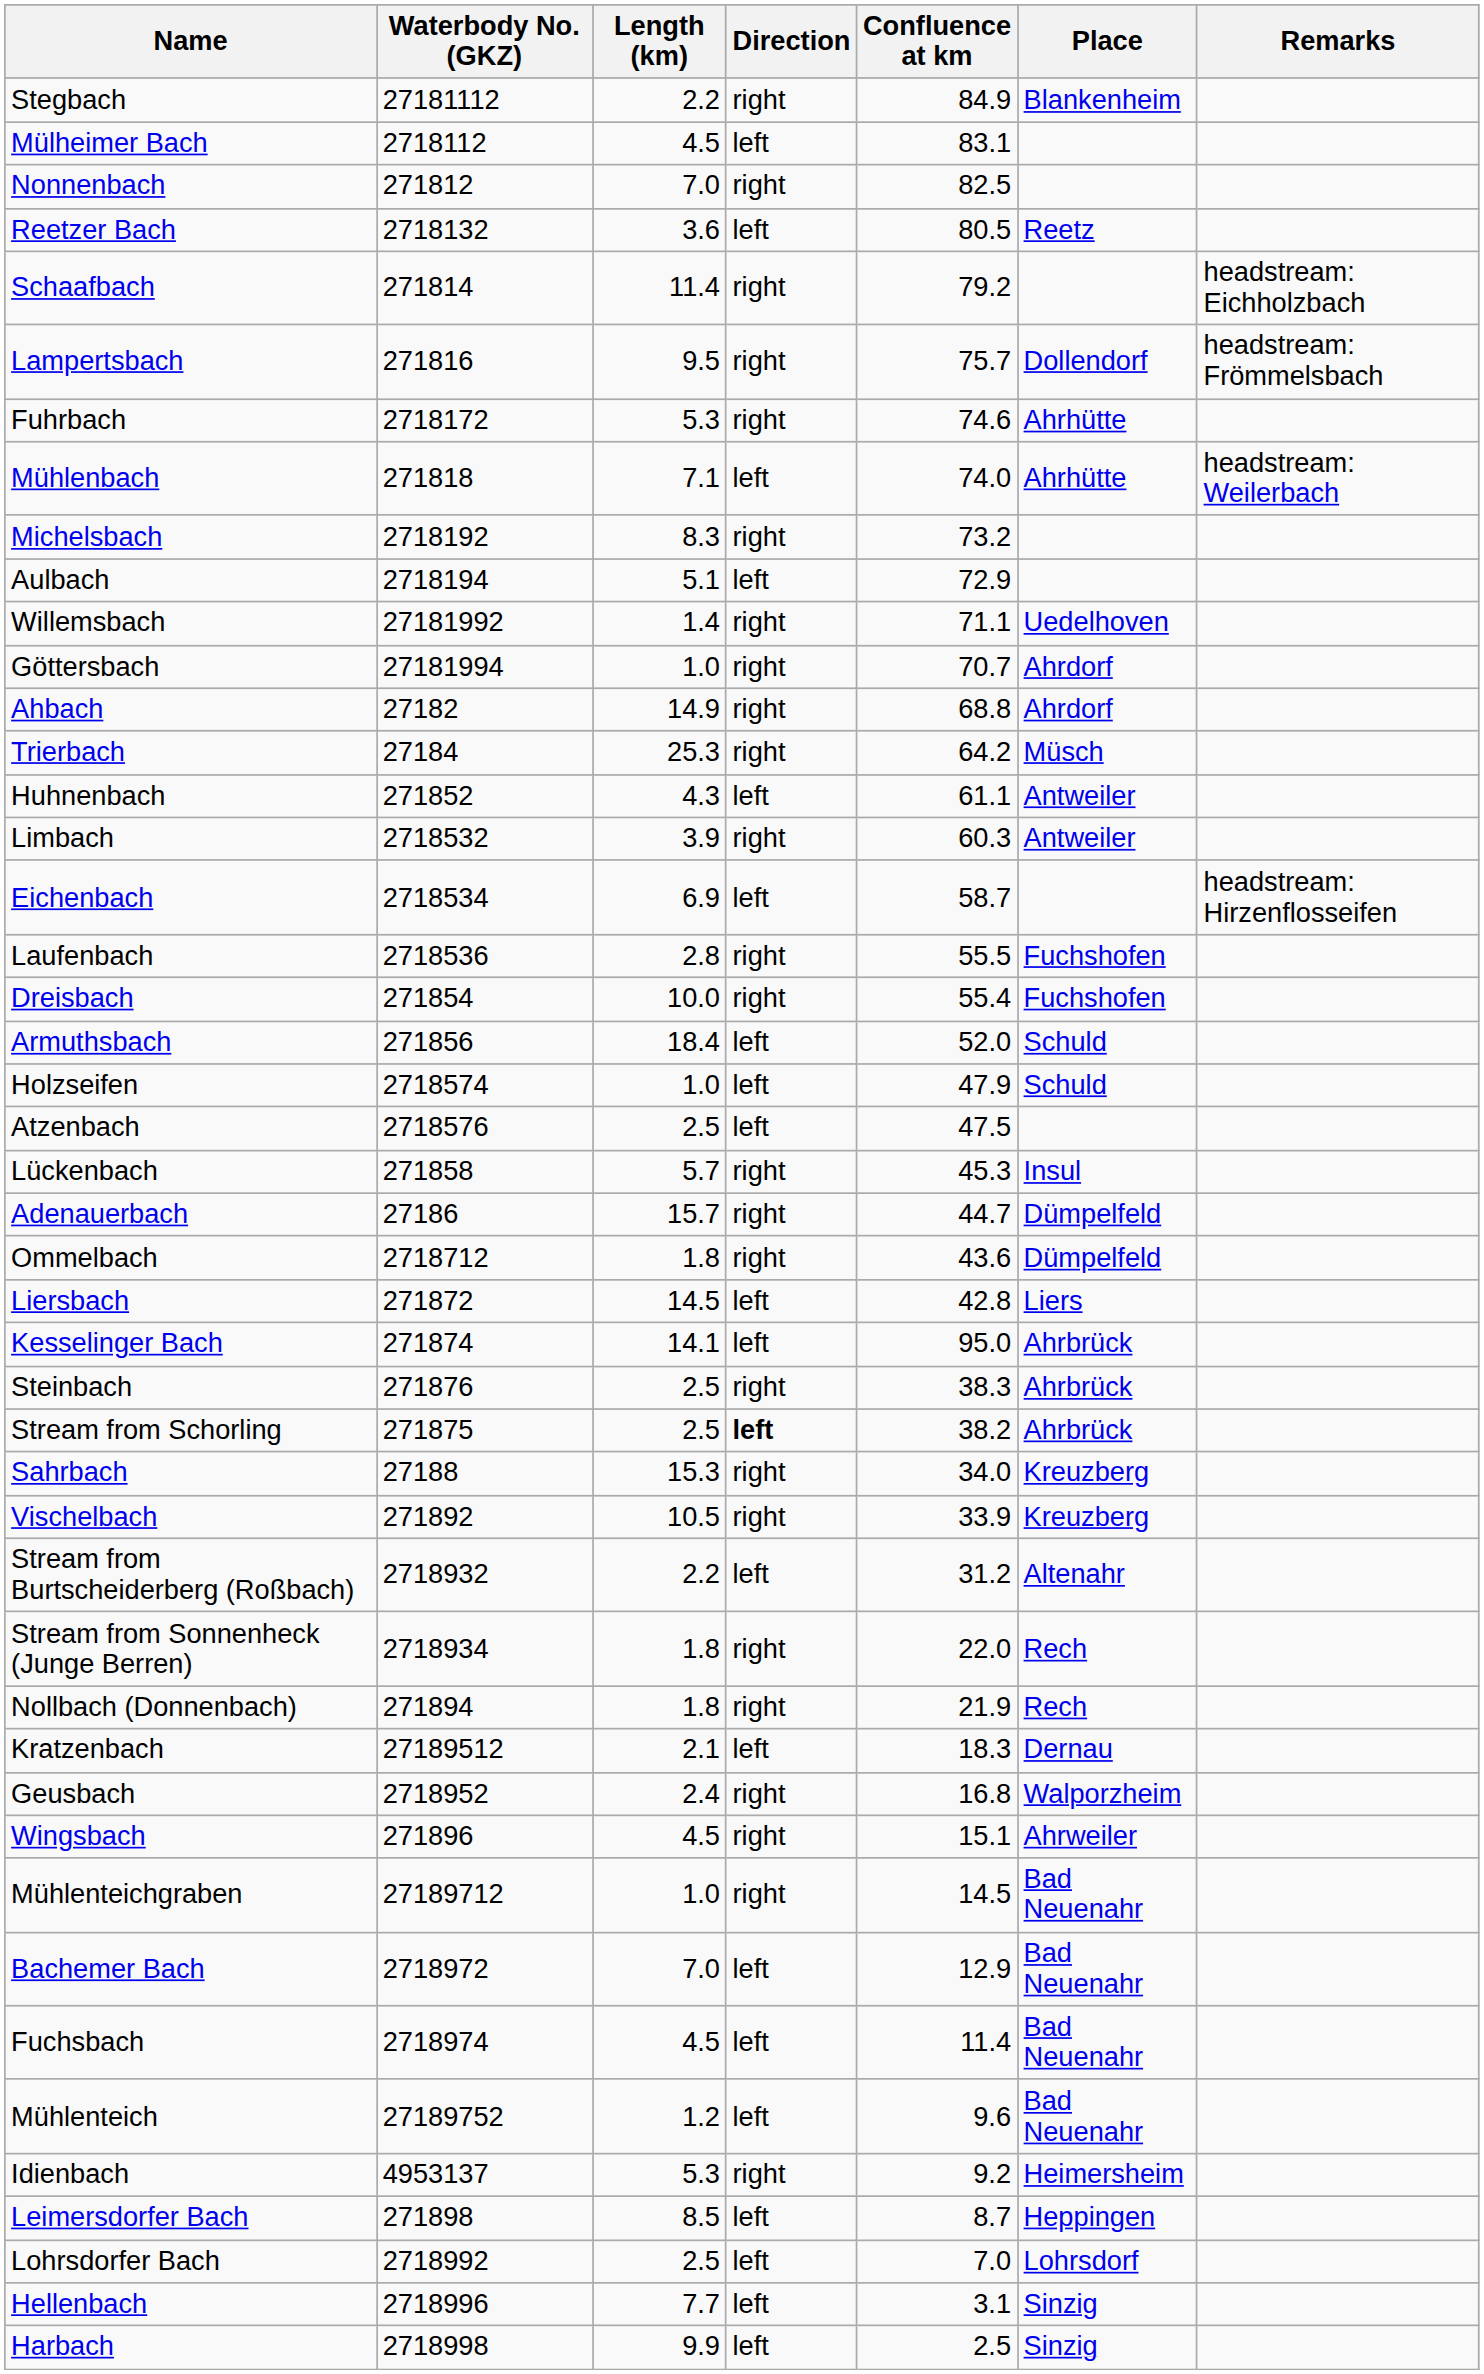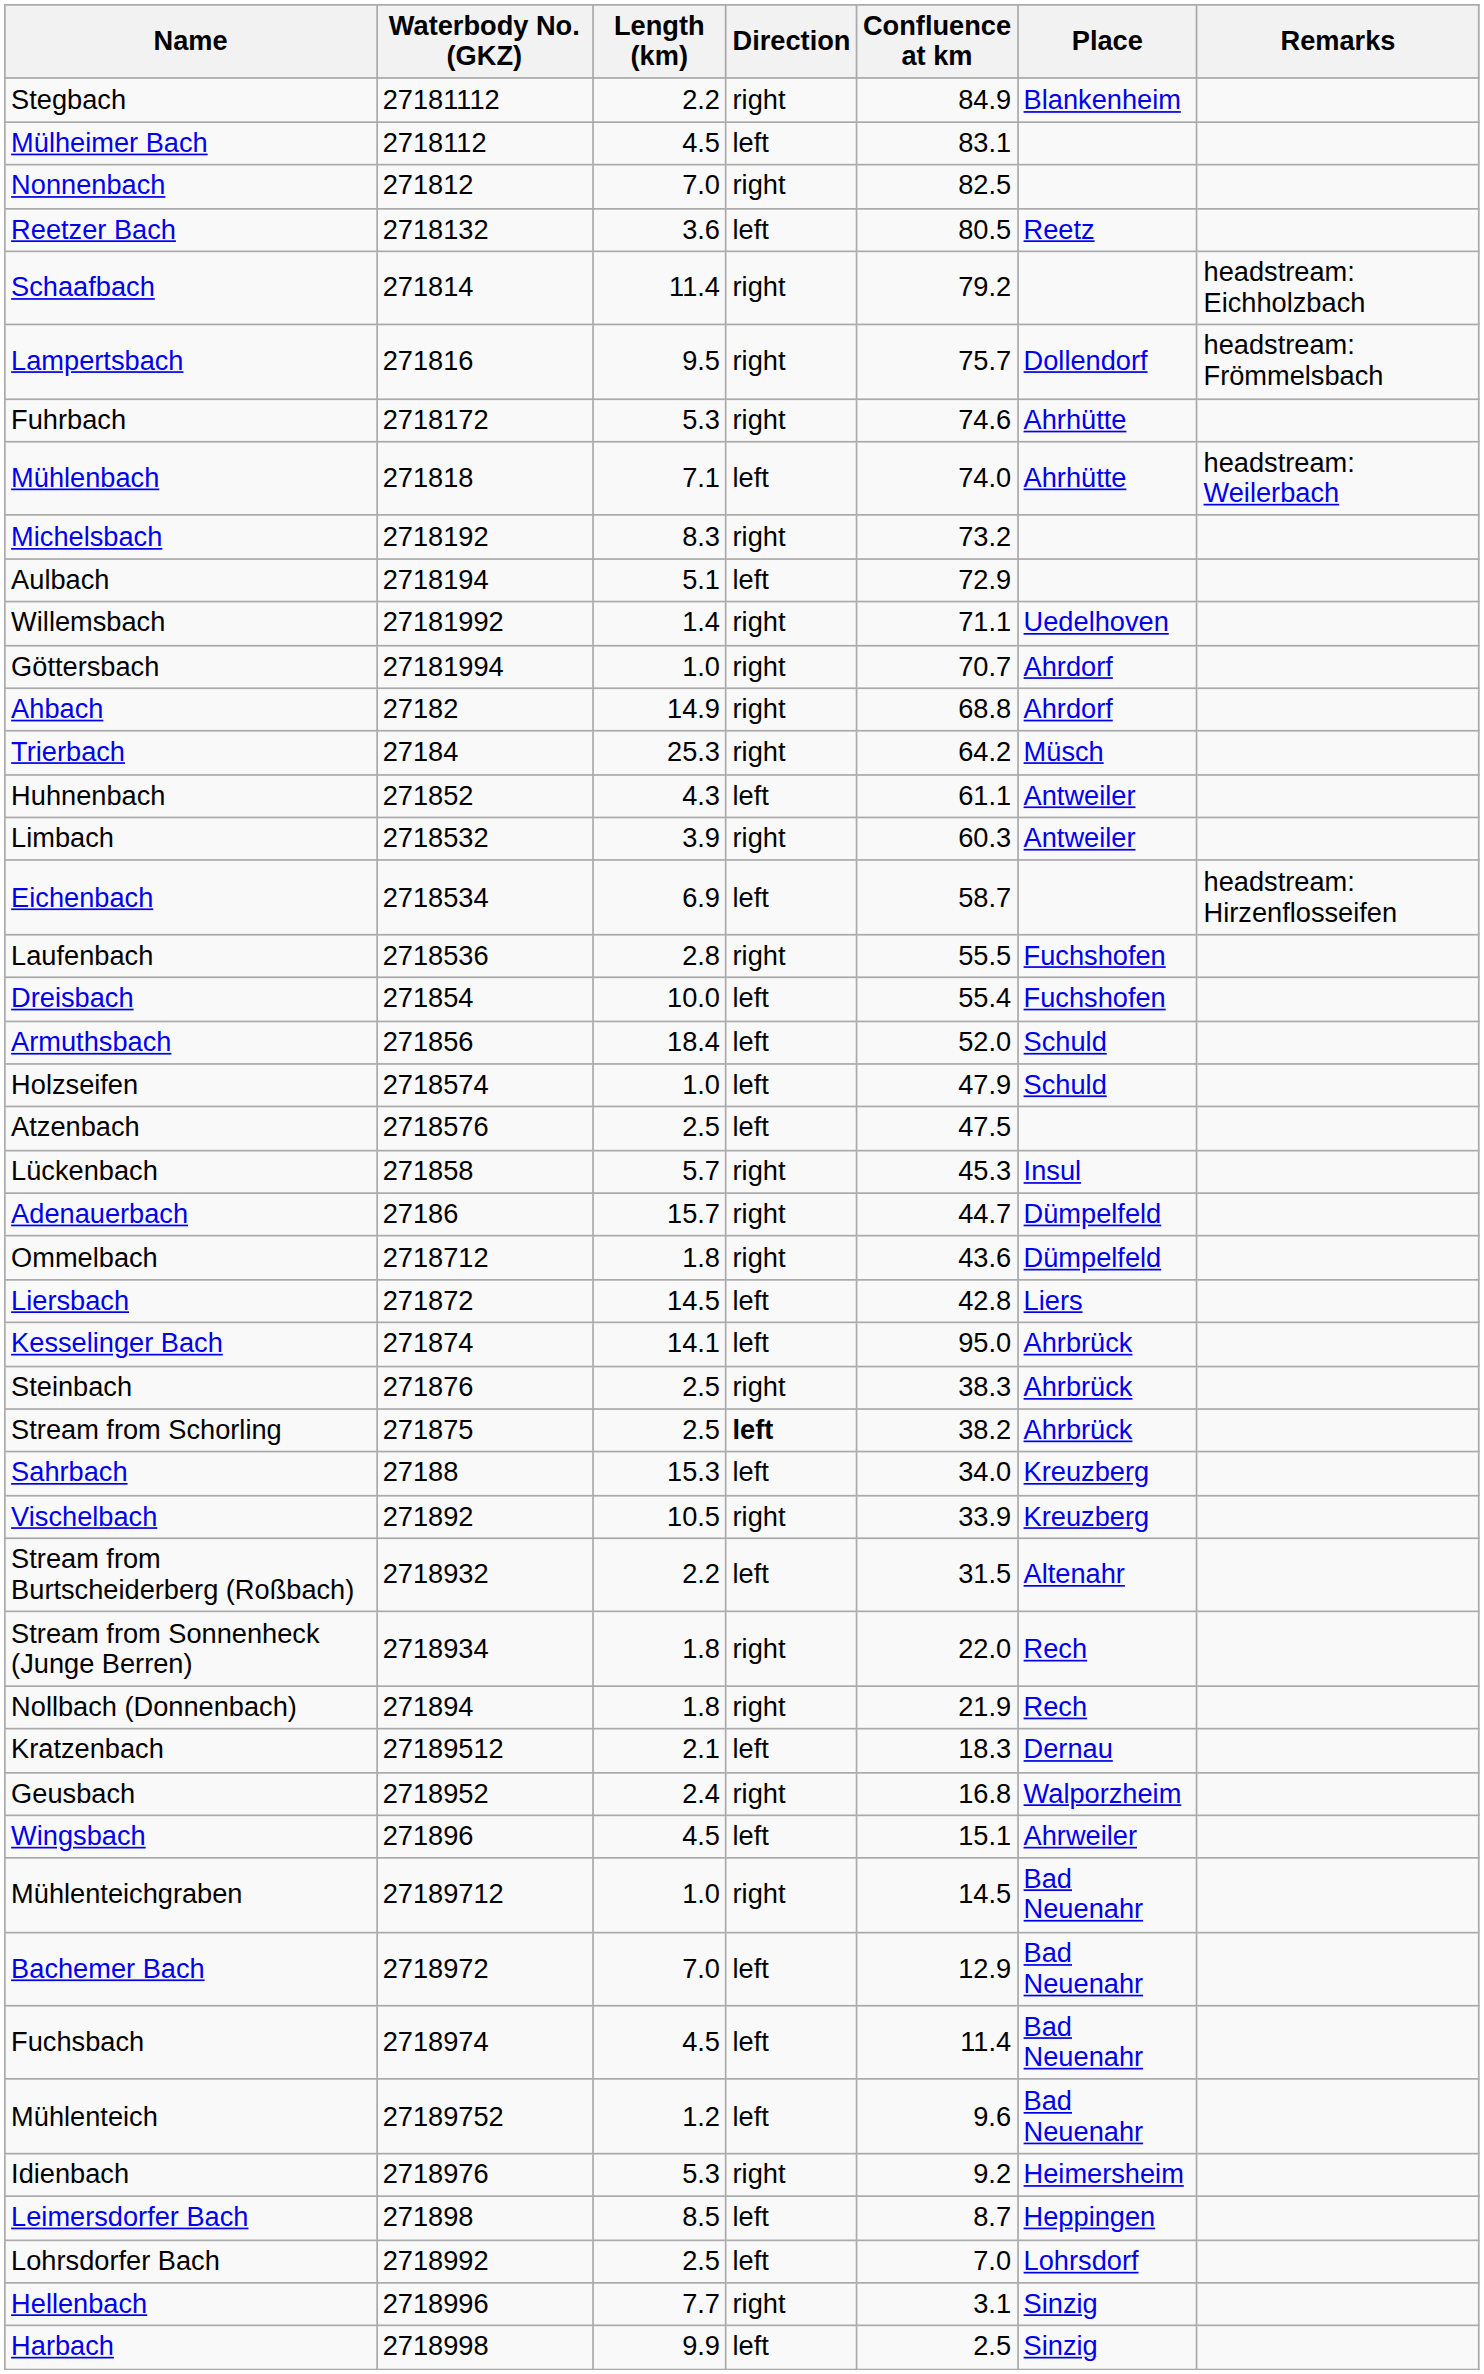 <table class="wikitable sortable">
 <tr style="background-color:#CEDAF2">
 <th>Name</th>
 <th>Waterbody No. (GKZ)</th>
 <th>Length (km)</th>
 <th>Direction</th>
 <th>Confluence<br>at km</th>
 <th>Place</th>
 <th>Remarks</th>
 </tr>
 <tr>
 <td>Stegbach</td>
 <td>27181112</td>
 <td align="right">2.2</td>
 <td>right</td>
 <td align="right">84.9</td>
 <td><a href='#'>Blankenheim</a></td>
 <td></td>
 </tr>
 <tr>
 <td><a href='#'>Mülheimer Bach</a></td>
 <td>2718112</td>
 <td align="right">4.5</td>
 <td>left</td>
 <td align="right">83.1</td>
 <td></td>
 <td></td>
 </tr>
 <tr>
 <td><a href='#'>Nonnenbach</a></td>
 <td>271812</td>
 <td align="right">7.0</td>
 <td>right</td>
 <td align="right">82.5</td>
 <td></td>
 <td></td>
 </tr>
 <tr>
 <td><a href='#'>Reetzer Bach</a></td>
 <td>2718132</td>
 <td align="right">3.6</td>
 <td>left</td>
 <td align="right">80.5</td>
 <td><a href='#'>Reetz</a></td>
 <td></td>
 </tr>
 <tr>
 <td><a href='#'>Schaafbach</a></td>
 <td>271814</td>
 <td align="right">11.4</td>
 <td>right</td>
 <td align="right">79.2</td>
 <td></td>
 <td>headstream: Eichholzbach</td>
 </tr>
 <tr>
 <td><a href='#'>Lampertsbach</a></td>
 <td>271816</td>
 <td align="right">9.5</td>
 <td>right</td>
 <td align="right">75.7</td>
 <td><a href='#'>Dollendorf</a></td>
 <td>headstream: Frömmelsbach</td>
 </tr>
 <tr>
 <td>Fuhrbach</td>
 <td>2718172</td>
 <td align="right">5.3</td>
 <td>right</td>
 <td align="right">74.6</td>
 <td><a href='#'>Ahrhütte</a></td>
 <td></td>
 </tr>
 <tr>
 <td><a href='#'>Mühlenbach</a></td>
 <td>271818</td>
 <td align="right">7.1</td>
 <td>left</td>
 <td align="right">74.0</td>
 <td><a href='#'>Ahrhütte</a></td>
 <td>headstream: <a href='#'>Weilerbach</a></td>
 </tr>
 <tr>
 <td><a href='#'>Michelsbach</a></td>
 <td>2718192</td>
 <td align="right">8.3</td>
 <td>right</td>
 <td align="right">73.2</td>
 <td></td>
 <td></td>
 </tr>
 <tr>
 <td>Aulbach</td>
 <td>2718194</td>
 <td align="right">5.1</td>
 <td>left</td>
 <td align="right">72.9</td>
 <td></td>
 <td></td>
 </tr>
 <tr>
 <td>Willemsbach</td>
 <td>27181992</td>
 <td align="right">1.4</td>
 <td>right</td>
 <td align="right">71.1</td>
 <td><a href='#'>Uedelhoven</a></td>
 <td></td>
 </tr>
 <tr>
 <td>Göttersbach</td>
 <td>27181994</td>
 <td align="right">1.0</td>
 <td>right</td>
 <td align="right">70.7</td>
 <td><a href='#'>Ahrdorf</a></td>
 <td></td>
 </tr>
 <tr>
 <td><a href='#'>Ahbach</a></td>
 <td>27182</td>
 <td align="right">14.9</td>
 <td>right</td>
 <td align="right">68.8</td>
 <td><a href='#'>Ahrdorf</a></td>
 <td></td>
 </tr>
 <tr>
 <td><a href='#'>Trierbach</a></td>
 <td>27184</td>
 <td align="right">25.3</td>
 <td>right</td>
 <td align="right">64.2</td>
 <td><a href='#'>Müsch</a></td>
 <td></td>
 </tr>
 <tr>
 <td>Huhnenbach</td>
 <td>271852</td>
 <td align="right">4.3</td>
 <td>left</td>
 <td align="right">61.1</td>
 <td><a href='#'>Antweiler</a></td>
 <td></td>
 </tr>
 <tr>
 <td>Limbach</td>
 <td>2718532</td>
 <td align="right">3.9</td>
 <td>right</td>
 <td align="right">60.3</td>
 <td><a href='#'>Antweiler</a></td>
 <td></td>
 </tr>
 <tr>
 <td><a href='#'>Eichenbach</a></td>
 <td>2718534</td>
 <td align="right">6.9</td>
 <td>left</td>
 <td align="right">58.7</td>
 <td></td>
 <td>headstream: Hirzenflosseifen</td>
 </tr>
 <tr>
 <td>Laufenbach</td>
 <td>2718536</td>
 <td align="right">2.8</td>
 <td>right</td>
 <td align="right">55.5</td>
 <td><a href='#'>Fuchshofen</a></td>
 <td></td>
 </tr>
 <tr>
 <td><a href='#'>Dreisbach</a></td>
 <td>271854</td>
 <td align="right">10.0</td>
-<td>right</td>
+<td>left</td>
 <td align="right">55.4</td>
 <td><a href='#'>Fuchshofen</a></td>
 <td></td>
 </tr>
 <tr>
 <td><a href='#'>Armuthsbach</a></td>
 <td>271856</td>
 <td align="right">18.4</td>
 <td>left</td>
 <td align="right">52.0</td>
 <td><a href='#'>Schuld</a></td>
 <td></td>
 </tr>
 <tr>
 <td>Holzseifen</td>
 <td>2718574</td>
 <td align="right">1.0</td>
 <td>left</td>
 <td align="right">47.9</td>
 <td><a href='#'>Schuld</a></td>
 <td></td>
 </tr>
 <tr>
 <td>Atzenbach</td>
 <td>2718576</td>
 <td align="right">2.5</td>
 <td>left</td>
 <td align="right">47.5</td>
 <td></td>
 <td></td>
 </tr>
 <tr>
 <td>Lückenbach</td>
 <td>271858</td>
 <td align="right">5.7</td>
 <td>right</td>
 <td align="right">45.3</td>
 <td><a href='#'>Insul</a></td>
 <td></td>
 </tr>
 <tr>
 <td><a href='#'>Adenauerbach</a></td>
 <td>27186</td>
 <td align="right">15.7</td>
 <td>right</td>
 <td align="right">44.7</td>
 <td><a href='#'>Dümpelfeld</a></td>
 <td></td>
 </tr>
 <tr>
 <td>Ommelbach</td>
 <td>2718712</td>
 <td align="right">1.8</td>
 <td>right</td>
 <td align="right">43.6</td>
 <td><a href='#'>Dümpelfeld</a></td>
 <td></td>
 </tr>
 <tr>
 <td><a href='#'>Liersbach</a></td>
 <td>271872</td>
 <td align="right">14.5</td>
 <td>left</td>
 <td align="right">42.8</td>
 <td><a href='#'>Liers</a></td>
 <td></td>
 </tr>
 <tr>
 <td><a href='#'>Kesselinger Bach</a></td>
 <td>271874</td>
 <td align="right">14.1</td>
 <td>left</td>
 <td align="right">95.0</td>
 <td><a href='#'>Ahrbrück</a></td>
 <td></td>
 </tr>
 <tr>
 <td>Steinbach</td>
 <td>271876</td>
 <td align="right">2.5</td>
 <td>right</td>
 <td align="right">38.3</td>
 <td><a href='#'>Ahrbrück</a></td>
 <td></td>
 </tr>
 <tr>
 <td>Stream from Schorling</td>
 <td>271875</td>
 <td align="right">2.5</td>
 <td><strong>left</strong></td>
 <td align="right">38.2</td>
 <td><a href='#'>Ahrbrück</a></td>
 <td></td>
 </tr>
 <tr>
 <td><a href='#'>Sahrbach</a></td>
 <td>27188</td>
 <td align="right">15.3</td>
-<td>right</td>
+<td>left</td>
 <td align="right">34.0</td>
 <td><a href='#'>Kreuzberg</a></td>
 <td></td>
 </tr>
 <tr>
 <td><a href='#'>Vischelbach</a></td>
 <td>271892</td>
 <td align="right">10.5</td>
 <td>right</td>
 <td align="right">33.9</td>
 <td><a href='#'>Kreuzberg</a></td>
 <td></td>
 </tr>
 <tr>
 <td>Stream from Burtscheiderberg (Roßbach)</td>
 <td>2718932</td>
 <td align="right">2.2</td>
 <td>left</td>
-<td align="right">31.2</td>
+<td align="right">31.5</td>
 <td><a href='#'>Altenahr</a></td>
 <td></td>
 </tr>
 <tr>
 <td>Stream from Sonnenheck (Junge Berren)</td>
 <td>2718934</td>
 <td align="right">1.8</td>
 <td>right</td>
 <td align="right">22.0</td>
 <td><a href='#'>Rech</a></td>
 <td></td>
 </tr>
 <tr>
 <td>Nollbach (Donnenbach)</td>
 <td>271894</td>
 <td align="right">1.8</td>
 <td>right</td>
 <td align="right">21.9</td>
 <td><a href='#'>Rech</a></td>
 <td></td>
 </tr>
 <tr>
 <td>Kratzenbach</td>
 <td>27189512</td>
 <td align="right">2.1</td>
 <td>left</td>
 <td align="right">18.3</td>
 <td><a href='#'>Dernau</a></td>
 <td></td>
 </tr>
 <tr>
 <td>Geusbach</td>
 <td>2718952</td>
 <td align="right">2.4</td>
 <td>right</td>
 <td align="right">16.8</td>
 <td><a href='#'>Walporzheim</a></td>
 <td></td>
 </tr>
 <tr>
 <td><a href='#'>Wingsbach</a></td>
 <td>271896</td>
 <td align="right">4.5</td>
-<td>right</td>
+<td>left</td>
 <td align="right">15.1</td>
 <td><a href='#'>Ahrweiler</a></td>
 <td></td>
 </tr>
 <tr>
 <td>Mühlenteichgraben</td>
 <td>27189712</td>
 <td align="right">1.0</td>
 <td>right</td>
 <td align="right">14.5</td>
 <td><a href='#'>Bad Neuenahr</a></td>
 <td></td>
 </tr>
 <tr>
 <td><a href='#'>Bachemer Bach</a></td>
 <td>2718972</td>
 <td align="right">7.0</td>
 <td>left</td>
 <td align="right">12.9</td>
 <td><a href='#'>Bad Neuenahr</a></td>
 <td></td>
 </tr>
 <tr>
 <td>Fuchsbach</td>
 <td>2718974</td>
 <td align="right">4.5</td>
 <td>left</td>
 <td align="right">11.4</td>
 <td><a href='#'>Bad Neuenahr</a></td>
 <td></td>
 </tr>
 <tr>
 <td>Mühlenteich</td>
 <td>27189752</td>
 <td align="right">1.2</td>
 <td>left</td>
 <td align="right">9.6</td>
 <td><a href='#'>Bad Neuenahr</a></td>
 <td></td>
 </tr>
 <tr>
 <td>Idienbach</td>
-<td>4953137</td>
+<td>2718976</td>
 <td align="right">5.3</td>
 <td>right</td>
 <td align="right">9.2</td>
 <td><a href='#'>Heimersheim</a></td>
 <td></td>
 </tr>
 <tr>
 <td><a href='#'>Leimersdorfer Bach</a></td>
 <td>271898</td>
 <td align="right">8.5</td>
 <td>left</td>
 <td align="right">8.7</td>
 <td><a href='#'>Heppingen</a></td>
 <td></td>
 </tr>
 <tr>
 <td>Lohrsdorfer Bach</td>
 <td>2718992</td>
 <td align="right">2.5</td>
 <td>left</td>
 <td align="right">7.0</td>
 <td><a href='#'>Lohrsdorf</a></td>
 <td></td>
 </tr>
 <tr>
 <td><a href='#'>Hellenbach</a></td>
 <td>2718996</td>
 <td align="right">7.7</td>
-<td>left</td>
+<td>right</td>
 <td align="right">3.1</td>
 <td><a href='#'>Sinzig</a></td>
 <td></td>
 </tr>
 <tr>
 <td><a href='#'>Harbach</a></td>
 <td>2718998</td>
 <td align="right">9.9</td>
 <td>left</td>
 <td align="right">2.5</td>
 <td><a href='#'>Sinzig</a></td>
 <td></td>
 </tr>
 </table>
